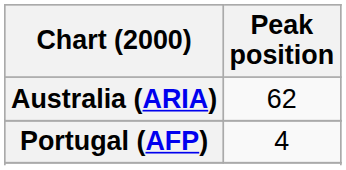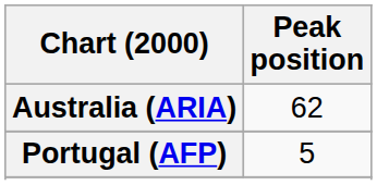 <table class="wikitable sortable plainrowheaders" style="text-align:center">
 <tr>
 <th>Chart (2000)</th>
 <th>Peak<br>position</th>
 </tr>
 <tr>
 <th scope="row">Australia (<a href='#'>ARIA</a>)</th>
 <td>62</td>
 </tr>
 <tr>
 </tr>
 <tr>
 </tr>
 <tr>
 <th scope="row">Portugal (<a href='#'>AFP</a>)</th>
-<td>4</td>
+<td>5</td>
 </tr>
 <tr>
 </tr>
 <tr>
 </tr>
 <tr>
 </tr>
 <tr>
 </tr>
 </table>
